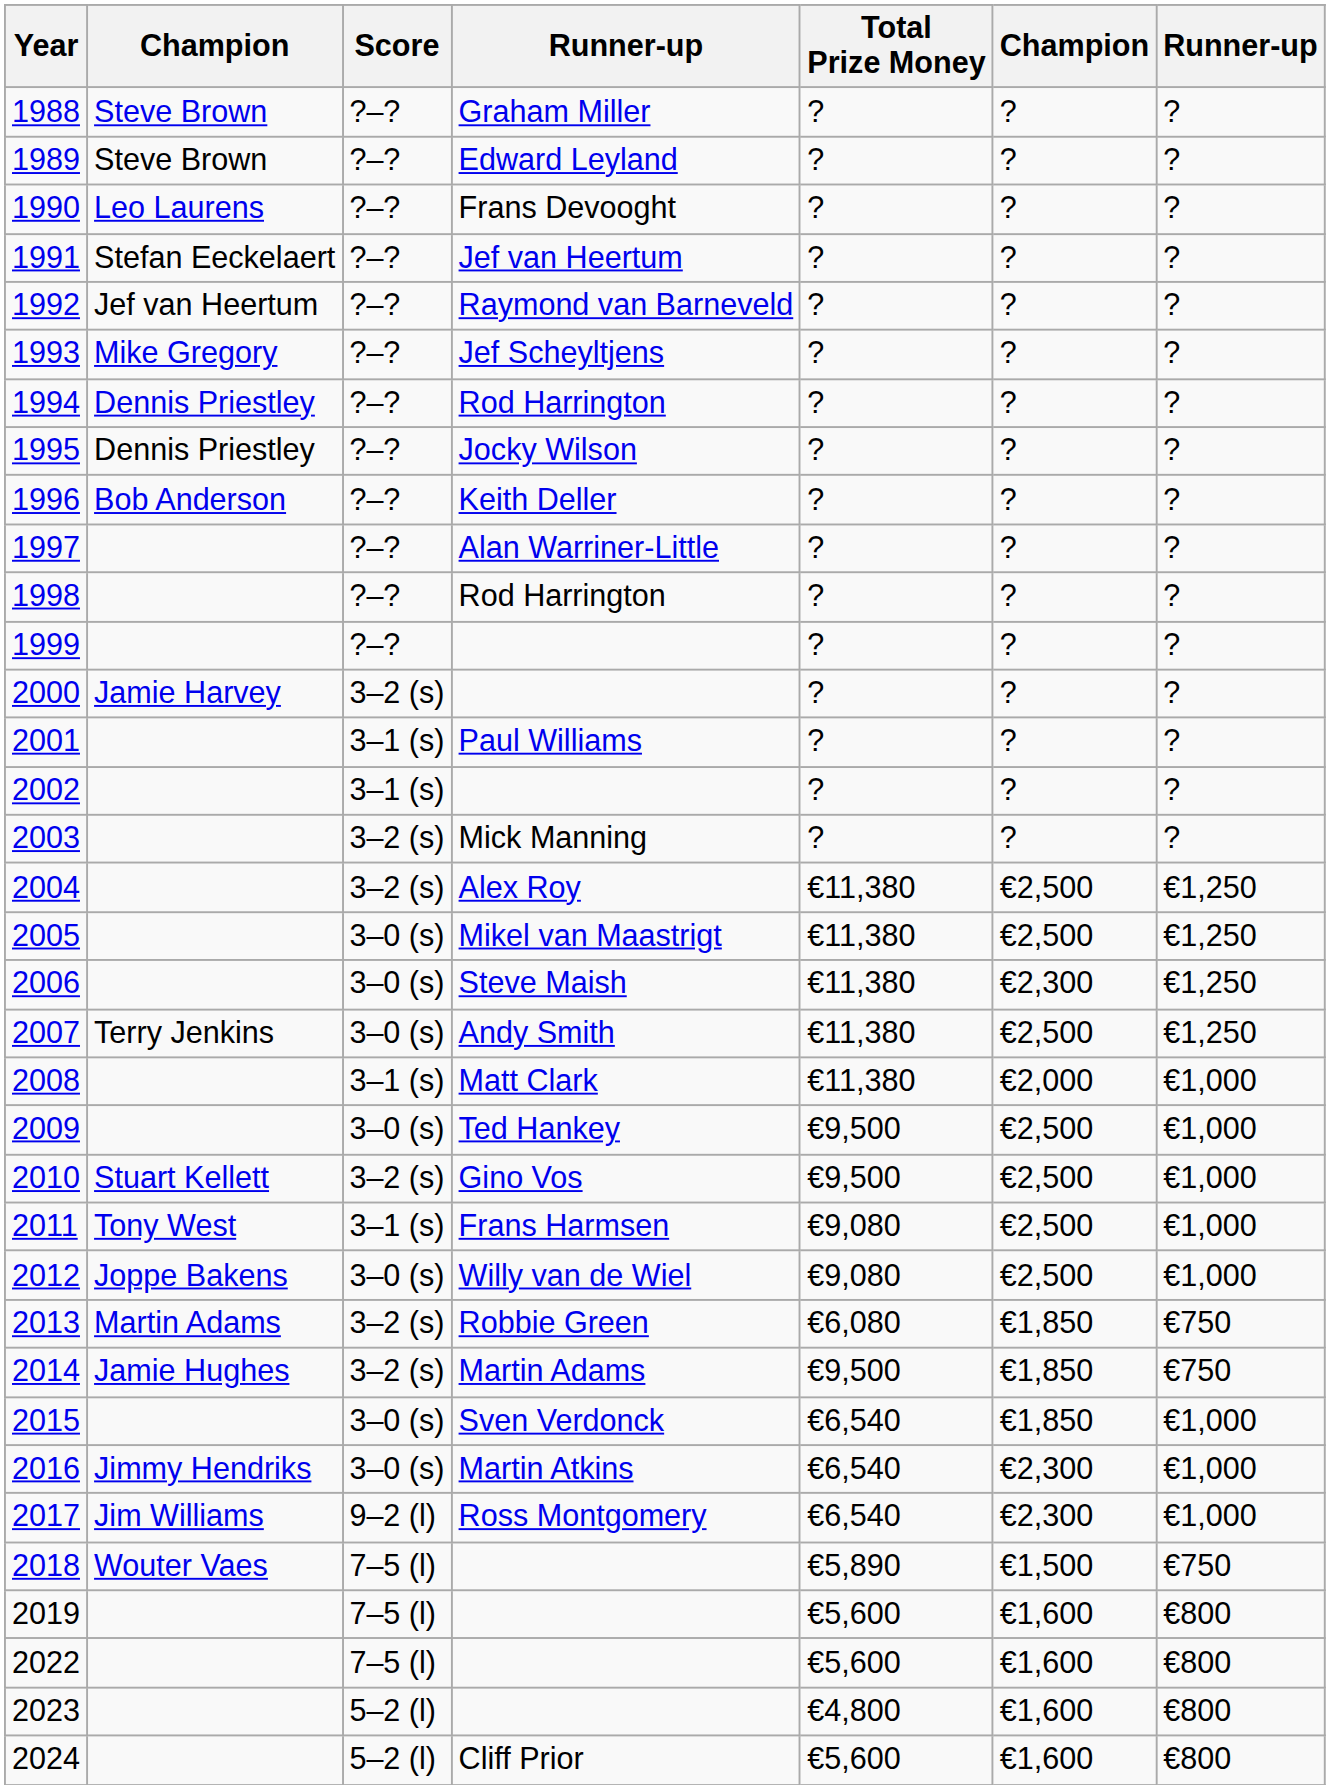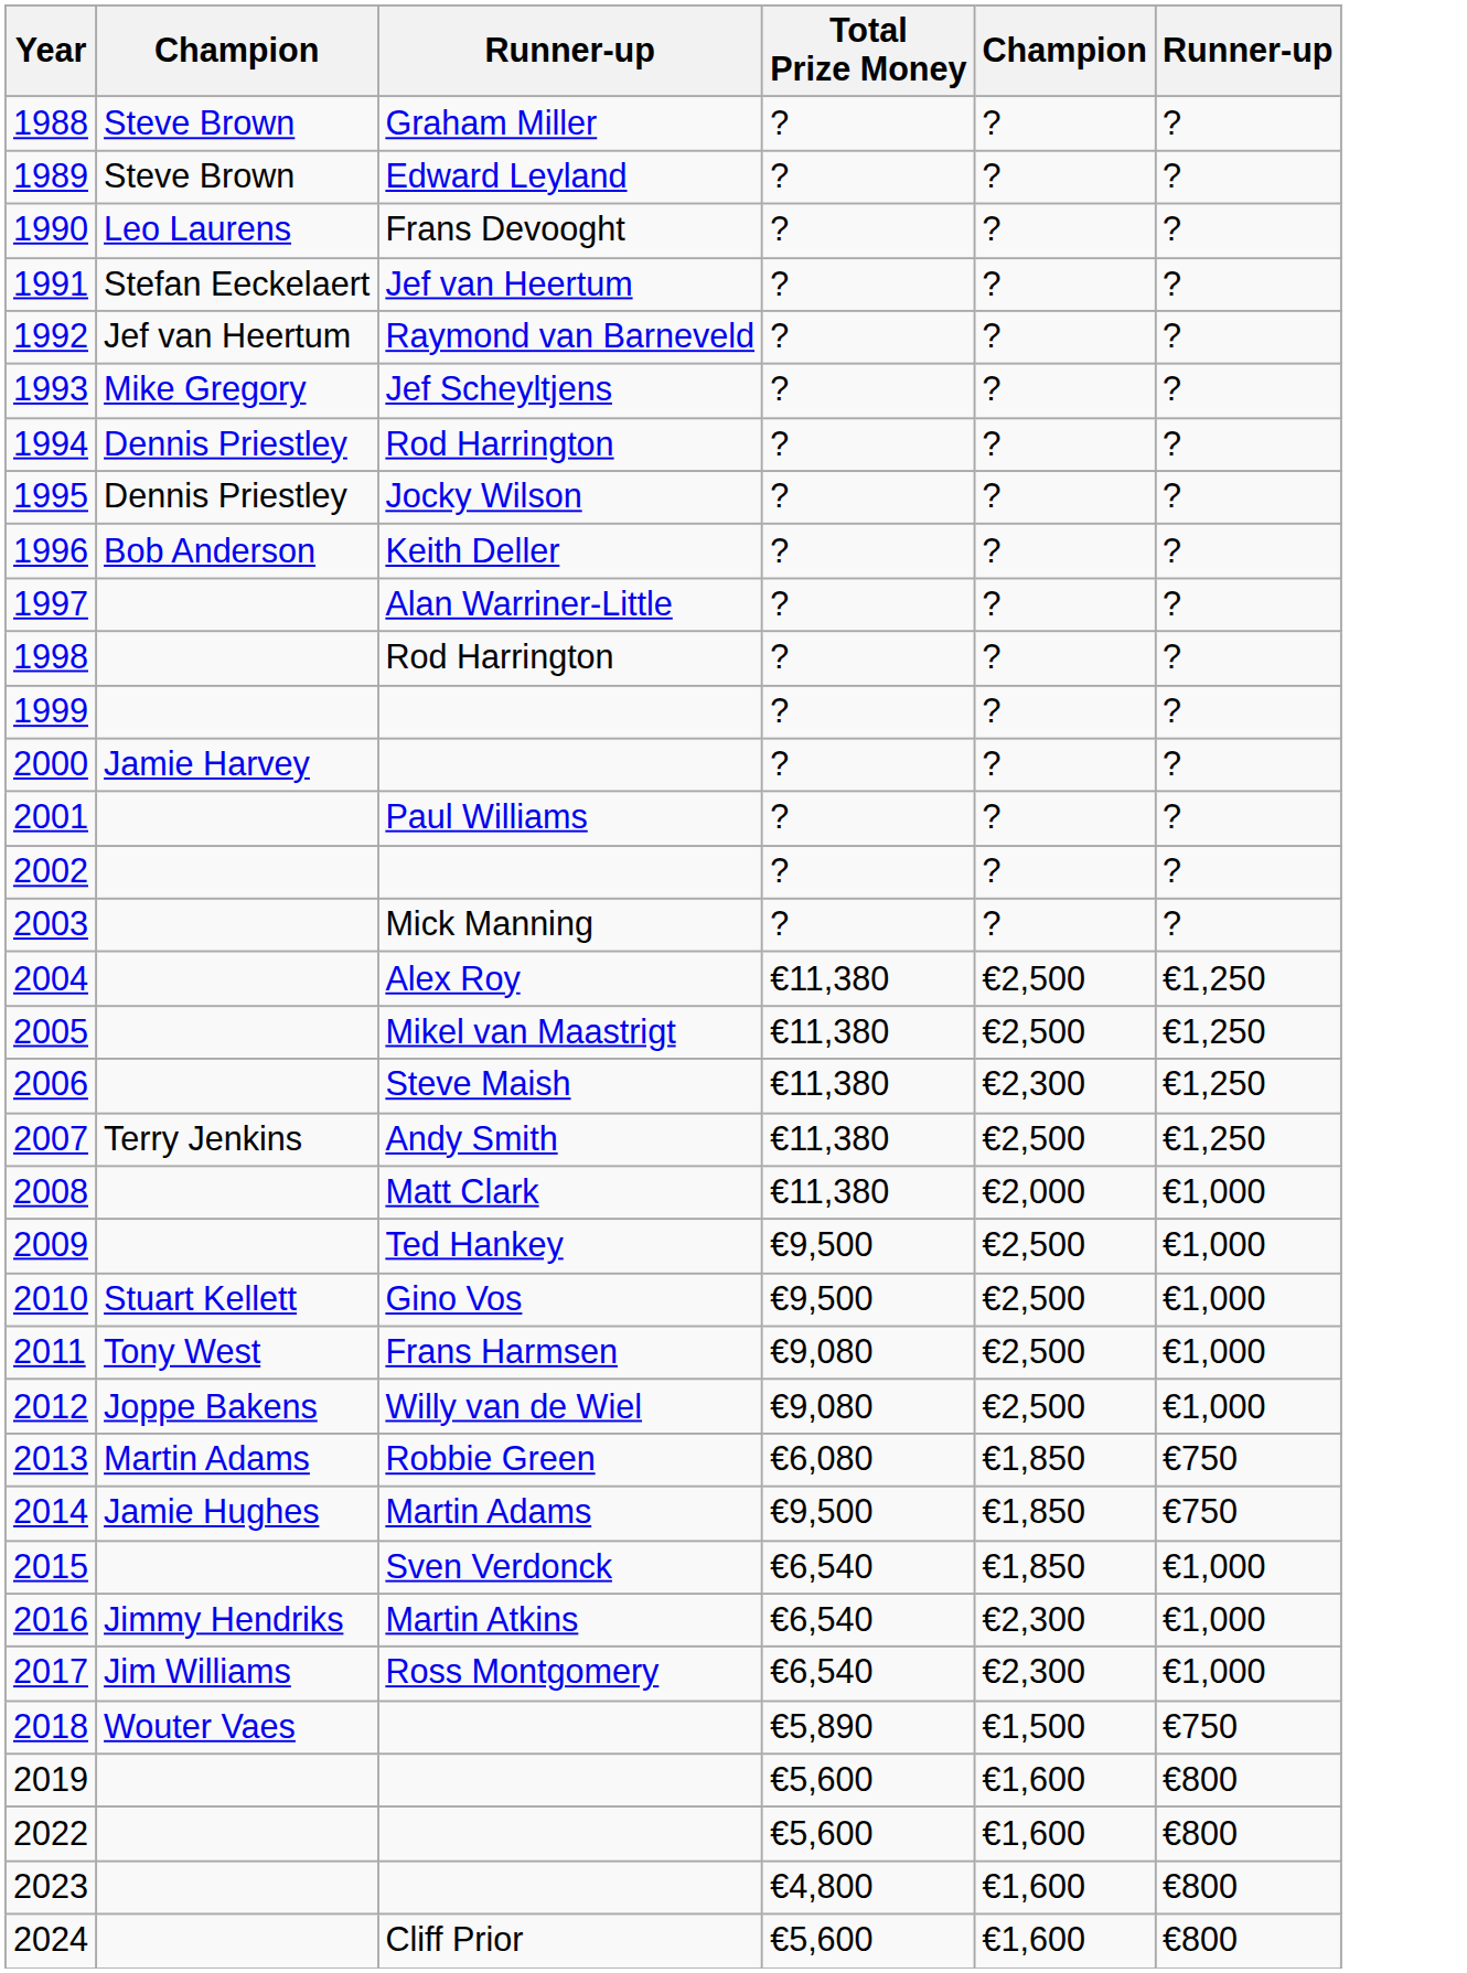 <table class="wikitable">
 <tr>
 <th>Year</th>
 <th>Champion</th>
-<th>Score</th>
 <th>Runner-up</th>
 <th>Total<br>Prize Money</th>
 <th>Champion</th>
 <th>Runner-up</th>
 </tr>
 <tr>
 <td><a href='#'>1988</a></td>
 <td> <a href='#'>Steve Brown</a></td>
-<td>?–?</td>
 <td> <a href='#'>Graham Miller</a></td>
 <td>?</td>
 <td>?</td>
 <td>?</td>
 </tr>
 <tr>
 <td><a href='#'>1989</a></td>
 <td> Steve Brown</td>
-<td>?–?</td>
 <td> <a href='#'>Edward Leyland</a></td>
 <td>?</td>
 <td>?</td>
 <td>?</td>
 </tr>
 <tr>
 <td><a href='#'>1990</a></td>
 <td> <a href='#'>Leo Laurens</a></td>
-<td>?–?</td>
 <td> Frans Devooght</td>
 <td>?</td>
 <td>?</td>
 <td>?</td>
 </tr>
 <tr>
 <td><a href='#'>1991</a></td>
 <td> Stefan Eeckelaert</td>
-<td>?–?</td>
 <td> <a href='#'>Jef van Heertum</a></td>
 <td>?</td>
 <td>?</td>
 <td>?</td>
 </tr>
 <tr>
 <td><a href='#'>1992</a></td>
 <td> Jef van Heertum</td>
-<td>?–?</td>
 <td> <a href='#'>Raymond van Barneveld</a></td>
 <td>?</td>
 <td>?</td>
 <td>?</td>
 </tr>
 <tr>
 <td><a href='#'>1993</a></td>
 <td> <a href='#'>Mike Gregory</a></td>
-<td>?–?</td>
 <td> <a href='#'>Jef Scheyltjens</a></td>
 <td>?</td>
 <td>?</td>
 <td>?</td>
 </tr>
 <tr>
 <td><a href='#'>1994</a></td>
 <td> <a href='#'>Dennis Priestley</a></td>
-<td>?–?</td>
 <td> <a href='#'>Rod Harrington</a></td>
 <td>?</td>
 <td>?</td>
 <td>?</td>
 </tr>
 <tr>
 <td><a href='#'>1995</a></td>
 <td> Dennis Priestley</td>
-<td>?–?</td>
 <td> <a href='#'>Jocky Wilson</a></td>
 <td>?</td>
 <td>?</td>
 <td>?</td>
 </tr>
 <tr>
 <td><a href='#'>1996</a></td>
 <td> <a href='#'>Bob Anderson</a></td>
-<td>?–?</td>
 <td> <a href='#'>Keith Deller</a></td>
 <td>?</td>
 <td>?</td>
 <td>?</td>
 </tr>
 <tr>
 <td><a href='#'>1997</a></td>
 <td></td>
-<td>?–?</td>
 <td> <a href='#'>Alan Warriner-Little</a></td>
 <td>?</td>
 <td>?</td>
 <td>?</td>
 </tr>
 <tr>
 <td><a href='#'>1998</a></td>
 <td></td>
-<td>?–?</td>
 <td> Rod Harrington</td>
 <td>?</td>
 <td>?</td>
 <td>?</td>
 </tr>
 <tr>
 <td><a href='#'>1999</a></td>
 <td></td>
-<td>?–?</td>
 <td></td>
 <td>?</td>
 <td>?</td>
 <td>?</td>
 </tr>
 <tr>
 <td><a href='#'>2000</a></td>
 <td> <a href='#'>Jamie Harvey</a></td>
-<td>3–2 (s)</td>
 <td></td>
 <td>?</td>
 <td>?</td>
 <td>?</td>
 </tr>
 <tr>
 <td><a href='#'>2001</a></td>
 <td></td>
-<td>3–1 (s)</td>
 <td> <a href='#'>Paul Williams</a></td>
 <td>?</td>
 <td>?</td>
 <td>?</td>
 </tr>
 <tr>
 <td><a href='#'>2002</a></td>
 <td></td>
-<td>3–1 (s)</td>
 <td></td>
 <td>?</td>
 <td>?</td>
 <td>?</td>
 </tr>
 <tr>
 <td><a href='#'>2003</a></td>
 <td></td>
-<td>3–2 (s)</td>
 <td> Mick Manning</td>
 <td>?</td>
 <td>?</td>
 <td>?</td>
 </tr>
 <tr>
 <td><a href='#'>2004</a></td>
 <td></td>
-<td>3–2 (s)</td>
 <td> <a href='#'>Alex Roy</a></td>
 <td>€11,380</td>
 <td>€2,500</td>
 <td>€1,250</td>
 </tr>
 <tr>
 <td><a href='#'>2005</a></td>
 <td></td>
-<td>3–0 (s)</td>
 <td> <a href='#'>Mikel van Maastrigt</a></td>
 <td>€11,380</td>
 <td>€2,500</td>
 <td>€1,250</td>
 </tr>
 <tr>
 <td><a href='#'>2006</a></td>
 <td></td>
-<td>3–0 (s)</td>
 <td> <a href='#'>Steve Maish</a></td>
 <td>€11,380</td>
 <td>€2,300</td>
 <td>€1,250</td>
 </tr>
 <tr>
 <td><a href='#'>2007</a></td>
 <td> Terry Jenkins</td>
-<td>3–0 (s)</td>
 <td> <a href='#'>Andy Smith</a></td>
 <td>€11,380</td>
 <td>€2,500</td>
 <td>€1,250</td>
 </tr>
 <tr>
 <td><a href='#'>2008</a></td>
 <td></td>
-<td>3–1 (s)</td>
 <td> <a href='#'>Matt Clark</a></td>
 <td>€11,380</td>
 <td>€2,000</td>
 <td>€1,000</td>
 </tr>
 <tr>
 <td><a href='#'>2009</a></td>
 <td></td>
-<td>3–0 (s)</td>
 <td> <a href='#'>Ted Hankey</a></td>
 <td>€9,500</td>
 <td>€2,500</td>
 <td>€1,000</td>
 </tr>
 <tr>
 <td><a href='#'>2010</a></td>
 <td> <a href='#'>Stuart Kellett</a></td>
-<td>3–2 (s)</td>
 <td> <a href='#'>Gino Vos</a></td>
 <td>€9,500</td>
 <td>€2,500</td>
 <td>€1,000</td>
 </tr>
 <tr>
 <td><a href='#'>2011</a></td>
 <td> <a href='#'>Tony West</a></td>
-<td>3–1 (s)</td>
 <td> <a href='#'>Frans Harmsen</a></td>
 <td>€9,080</td>
 <td>€2,500</td>
 <td>€1,000</td>
 </tr>
 <tr>
 <td><a href='#'>2012</a></td>
 <td> <a href='#'>Joppe Bakens</a></td>
-<td>3–0 (s)</td>
 <td> <a href='#'>Willy van de Wiel</a></td>
 <td>€9,080</td>
 <td>€2,500</td>
 <td>€1,000</td>
 </tr>
 <tr>
 <td><a href='#'>2013</a></td>
 <td> <a href='#'>Martin Adams</a></td>
-<td>3–2 (s)</td>
 <td> <a href='#'>Robbie Green</a></td>
 <td>€6,080</td>
 <td>€1,850</td>
 <td>€750</td>
 </tr>
 <tr>
 <td><a href='#'>2014</a></td>
 <td> <a href='#'>Jamie Hughes</a></td>
-<td>3–2 (s)</td>
 <td> <a href='#'>Martin Adams</a></td>
 <td>€9,500</td>
 <td>€1,850</td>
 <td>€750</td>
 </tr>
 <tr>
 <td><a href='#'>2015</a></td>
 <td></td>
-<td>3–0 (s)</td>
 <td> <a href='#'>Sven Verdonck</a></td>
 <td>€6,540</td>
 <td>€1,850</td>
 <td>€1,000</td>
 </tr>
 <tr>
 <td><a href='#'>2016</a></td>
 <td> <a href='#'>Jimmy Hendriks</a></td>
-<td>3–0 (s)</td>
 <td> <a href='#'>Martin Atkins</a></td>
 <td>€6,540</td>
 <td>€2,300</td>
 <td>€1,000</td>
 </tr>
 <tr>
 <td><a href='#'>2017</a></td>
 <td> <a href='#'>Jim Williams</a></td>
-<td>9–2 (l)</td>
 <td> <a href='#'>Ross Montgomery</a></td>
 <td>€6,540</td>
 <td>€2,300</td>
 <td>€1,000</td>
 </tr>
 <tr>
 <td><a href='#'>2018</a></td>
 <td> <a href='#'>Wouter Vaes</a></td>
-<td>7–5 (l)</td>
 <td></td>
 <td>€5,890</td>
 <td>€1,500</td>
 <td>€750</td>
 </tr>
 <tr>
 <td>2019</td>
 <td></td>
-<td>7–5 (l)</td>
 <td></td>
 <td>€5,600</td>
 <td>€1,600</td>
 <td>€800</td>
 </tr>
 <tr>
 <td>2022</td>
 <td></td>
-<td>7–5 (l)</td>
 <td></td>
 <td>€5,600</td>
 <td>€1,600</td>
 <td>€800</td>
 </tr>
 <tr>
 <td>2023</td>
 <td></td>
-<td>5–2 (l)</td>
 <td></td>
 <td>€4,800</td>
 <td>€1,600</td>
 <td>€800</td>
 </tr>
 <tr>
 <td>2024</td>
 <td></td>
-<td>5–2 (l)</td>
 <td> Cliff Prior</td>
 <td>€5,600</td>
 <td>€1,600</td>
 <td>€800</td>
 </tr>
 </table>
